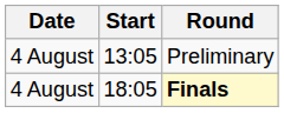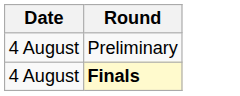 <table class=wikitable>
 <tr>
 <th>Date</th>
-<th>Start</th>
 <th>Round</th>
 </tr>
 <tr>
 <td>4 August</td>
-<td>13:05</td>
 <td>Preliminary</td>
 </tr>
 <tr>
 <td>4 August</td>
-<td>18:05</td>
 <td style=background:lemonchiffon><strong>Finals</strong></td>
 </tr>
 </table>
